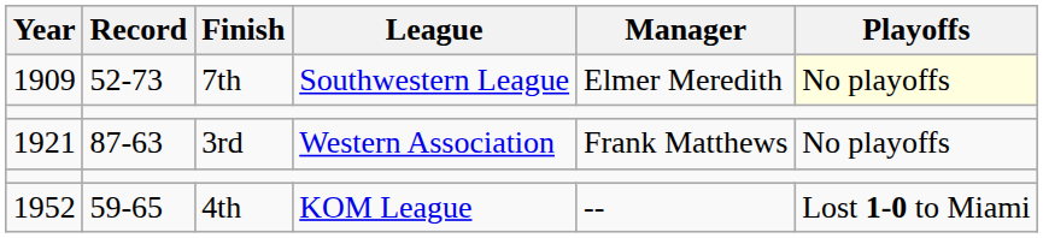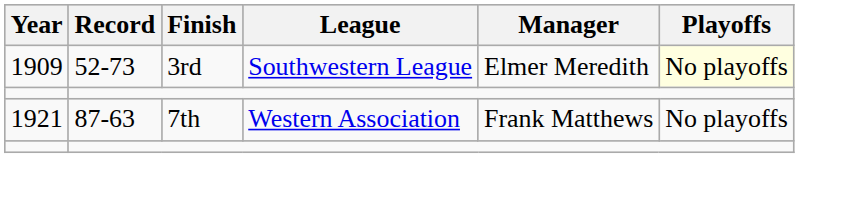 <table class="wikitable">
 <tr>
 <th>Year</th>
 <th>Record</th>
 <th>Finish</th>
 <th>League</th>
 <th>Manager</th>
 <th>Playoffs</th>
 </tr>
 <tr>
 <td>1909</td>
 <td>52-73</td>
-<td>7th</td>
+<td>3rd</td>
 <td><a href='#'>Southwestern League</a></td>
 <td>Elmer Meredith</td>
 <td style="background: lightyellow;">No playoffs</td>
 </tr>
 <tr>
 <td></td>
 </tr>
 <tr>
 <td>1921</td>
 <td>87-63</td>
-<td>3rd</td>
+<td>7th</td>
 <td><a href='#'>Western Association</a></td>
 <td>Frank Matthews</td>
 <td>No playoffs</td>
 </tr>
 <tr>
 <td></td>
 </tr>
-<tr>
-<td>1952</td>
-<td>59-65</td>
-<td>4th</td>
-<td><a href='#'>KOM League</a></td>
-<td>--</td>
-<td>Lost <strong>1-0</strong> to Miami</td>
-</tr>
 </table>
